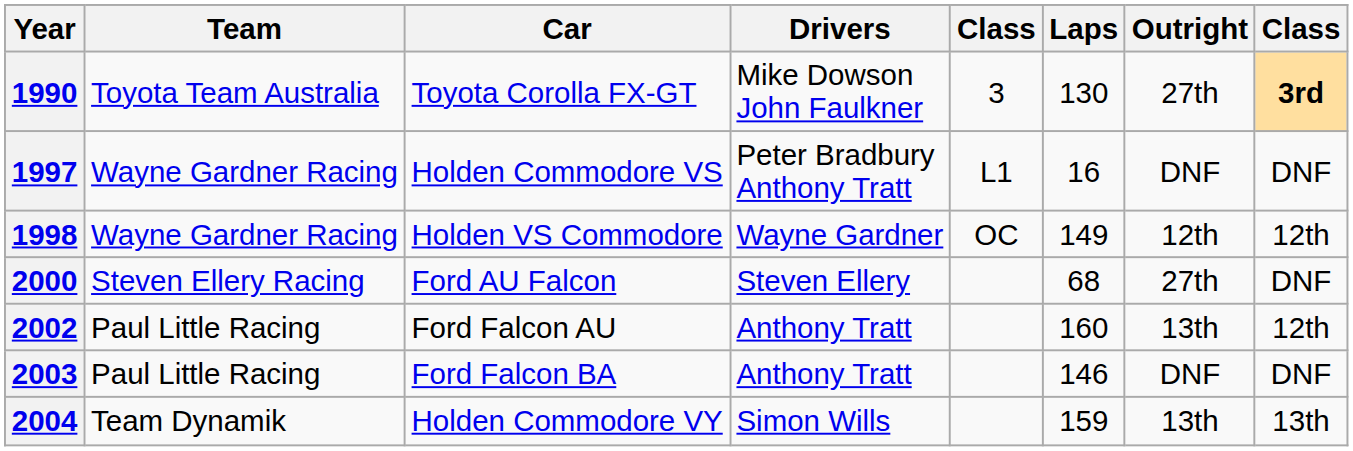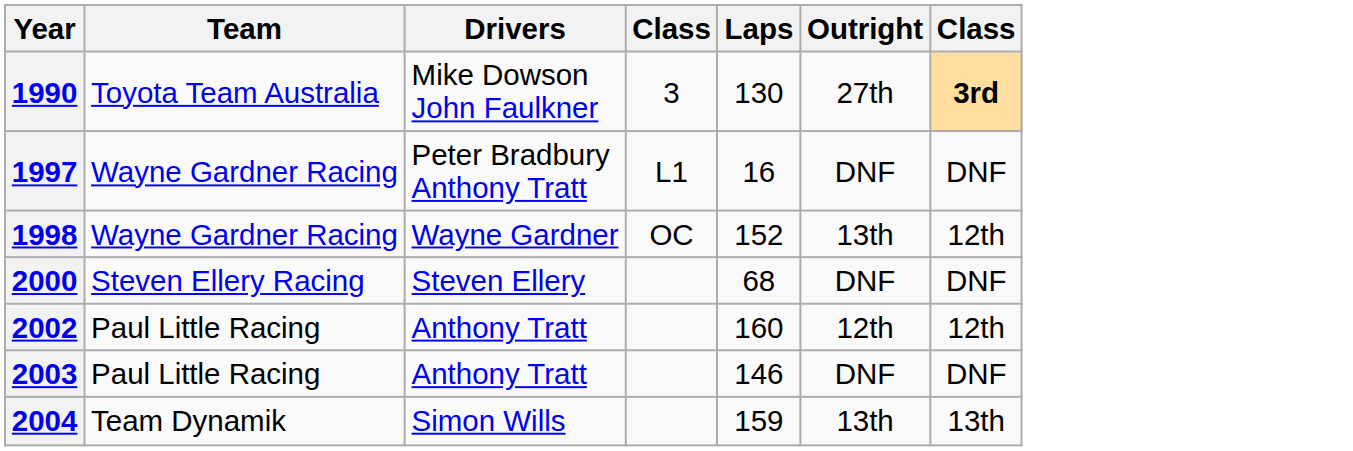 <table class="wikitable" style="font-size: 95%;">
 <tr>
 <th>Year</th>
 <th>Team</th>
-<th>Car</th>
 <th>Drivers</th>
 <th>Class</th>
 <th>Laps</th>
 <th>Outright</th>
 <th>Class</th>
 </tr>
 <tr>
 <th><a href='#'>1990</a></th>
 <td><a href='#'>Toyota Team Australia</a></td>
-<td><a href='#'>Toyota Corolla FX-GT</a></td>
 <td> Mike Dowson<br> <a href='#'>John Faulkner</a></td>
 <td align=center>3</td>
 <td align=center>130</td>
 <td align=center>27th</td>
 <td align="center" style="background:#ffdf9f;"><strong>3rd</strong></td>
 </tr>
 <tr>
 <th><a href='#'>1997</a></th>
 <td><a href='#'>Wayne Gardner Racing</a></td>
-<td><a href='#'>Holden Commodore VS</a></td>
 <td> Peter Bradbury<br> <a href='#'>Anthony Tratt</a></td>
 <td align=center>L1</td>
 <td align=center>16</td>
 <td align=center>DNF</td>
 <td align=center>DNF</td>
 </tr>
 <tr>
 <th><a href='#'>1998</a></th>
 <td align="left"><a href='#'>Wayne Gardner Racing</a></td>
-<td align="left"><a href='#'>Holden VS Commodore</a></td>
 <td align="left"> <a href='#'>Wayne Gardner</a></td>
 <td align=center>OC</td>
-<td align=center>149</td>
-<td align=center>12th</td>
+<td align=center>152</td>
+<td align=center>13th</td>
 <td align=center>12th</td>
 </tr>
 <tr>
 <th><a href='#'>2000</a></th>
 <td><a href='#'>Steven Ellery Racing</a></td>
-<td><a href='#'>Ford AU Falcon</a></td>
 <td> <a href='#'>Steven Ellery</a></td>
 <td></td>
 <td align=center>68</td>
-<td align=center>27th</td>
+<td align="center">DNF</td>
 <td align="center">DNF</td>
 </tr>
 <tr>
 <th><a href='#'>2002</a></th>
 <td>Paul Little Racing</td>
-<td>Ford Falcon AU</td>
 <td> <a href='#'>Anthony Tratt</a></td>
 <td></td>
 <td align=center>160</td>
-<td align=center>13th</td>
+<td align=center>12th</td>
 <td align=center>12th</td>
 </tr>
 <tr>
 <th><a href='#'>2003</a></th>
 <td>Paul Little Racing</td>
-<td><a href='#'>Ford Falcon BA</a></td>
 <td> <a href='#'>Anthony Tratt</a></td>
 <td></td>
 <td align=center>146</td>
 <td align=center>DNF</td>
 <td align=center>DNF</td>
 </tr>
 <tr>
 <th><a href='#'>2004</a></th>
 <td>Team Dynamik</td>
-<td><a href='#'>Holden Commodore VY</a></td>
 <td> <a href='#'>Simon Wills</a></td>
 <td></td>
 <td align=center>159</td>
 <td align=center>13th</td>
 <td align=center>13th</td>
 </tr>
 </table>
